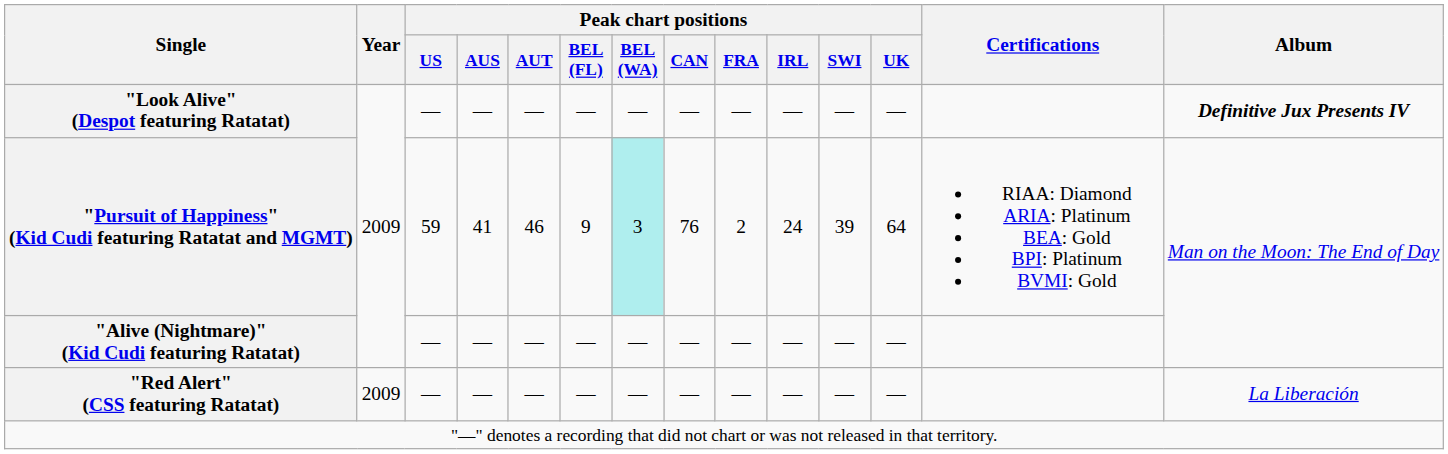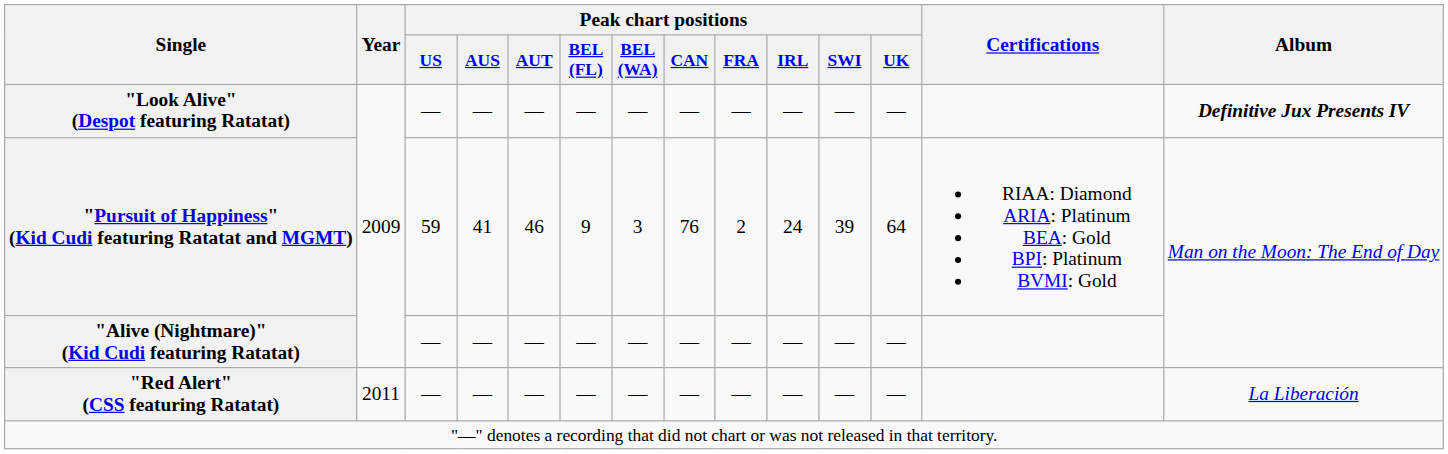 <table class="wikitable plainrowheaders" style="text-align:center;">
 <tr>
 <th scope="col" rowspan="2">Single</th>
 <th scope="col" rowspan="2">Year</th>
 <th scope="col" colspan="10">Peak chart positions</th>
 <th scope="col" rowspan="2" style="width:12em;"><a href='#'>Certifications</a></th>
 <th scope="col" rowspan="2">Album</th>
 </tr>
 <tr>
 <th scope="col" style="width:2.5em;font-size:90%;"><a href='#'>US</a><br></th>
 <th scope="col" style="width:2.5em;font-size:90%;"><a href='#'>AUS</a><br></th>
 <th scope="col" style="width:2.5em;font-size:90%;"><a href='#'>AUT</a><br></th>
 <th scope="col" style="width:2.5em;font-size:90%;"><a href='#'>BEL<br>(FL)</a><br></th>
 <th scope="col" style="width:2.5em;font-size:90%;"><a href='#'>BEL<br>(WA)</a><br></th>
 <th scope="col" style="width:2.5em;font-size:90%;"><a href='#'>CAN</a><br></th>
 <th scope="col" style="width:2.5em;font-size:90%;"><a href='#'>FRA</a><br></th>
 <th scope="col" style="width:2.5em;font-size:90%;"><a href='#'>IRL</a><br></th>
 <th scope="col" style="width:2.5em;font-size:90%;"><a href='#'>SWI</a><br></th>
 <th scope="col" style="width:2.5em;font-size:90%;"><a href='#'>UK</a><br></th>
 </tr>
 <tr>
 <th scope="row">"Look Alive"<br><span>(<a href='#'>Despot</a> featuring Ratatat)</span></th>
 <td rowspan="3">2009</td>
 <td>—</td>
 <td>—</td>
 <td>—</td>
 <td>—</td>
 <td>—</td>
 <td>—</td>
 <td>—</td>
 <td>—</td>
 <td>—</td>
 <td>—</td>
 <td></td>
 <td><strong><em>Definitive Jux Presents IV</em></strong></td>
 </tr>
 <tr>
 <th scope="row">"<a href='#'>Pursuit of Happiness</a>"<br><span>(<a href='#'>Kid Cudi</a> featuring Ratatat and <a href='#'>MGMT</a>)</span></th>
 <td>59</td>
 <td>41</td>
 <td>46</td>
 <td>9</td>
-<td style="background: paleturquoise;">3</td>
+<td>3</td>
 <td>76</td>
 <td>2</td>
 <td>24</td>
 <td>39</td>
 <td>64</td>
 <td><br><ul><li>RIAA: Diamond</li><li><a href='#'>ARIA</a>: Platinum</li><li><a href='#'>BEA</a>: Gold</li><li><a href='#'>BPI</a>: Platinum</li><li><a href='#'>BVMI</a>: Gold</li></ul></td>
 <td rowspan="2"><em><a href='#'>Man on the Moon: The End of Day</a></em></td>
 </tr>
 <tr>
 <th scope="row">"Alive (Nightmare)"<br><span>(<a href='#'>Kid Cudi</a> featuring Ratatat)</span></th>
 <td>—</td>
 <td>—</td>
 <td>—</td>
 <td>—</td>
 <td>—</td>
 <td>—</td>
 <td>—</td>
 <td>—</td>
 <td>—</td>
 <td>—</td>
 <td></td>
 </tr>
 <tr>
 <th scope="row">"Red Alert"<br><span>(<a href='#'>CSS</a> featuring Ratatat)</span></th>
-<td>2009</td>
+<td>2011</td>
 <td>—</td>
 <td>—</td>
 <td>—</td>
 <td>—</td>
 <td>—</td>
 <td>—</td>
 <td>—</td>
 <td>—</td>
 <td>—</td>
 <td>—</td>
 <td></td>
 <td><em><a href='#'>La Liberación</a></em></td>
 </tr>
 <tr>
 <td colspan="15" style="font-size:90%">"—" denotes a recording that did not chart or was not released in that territory.</td>
 </tr>
 </table>
